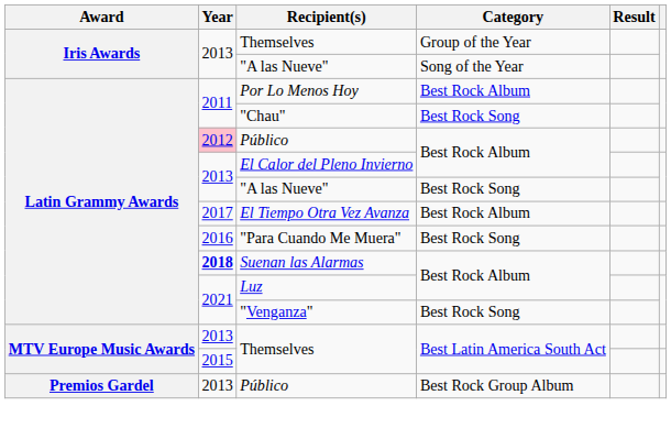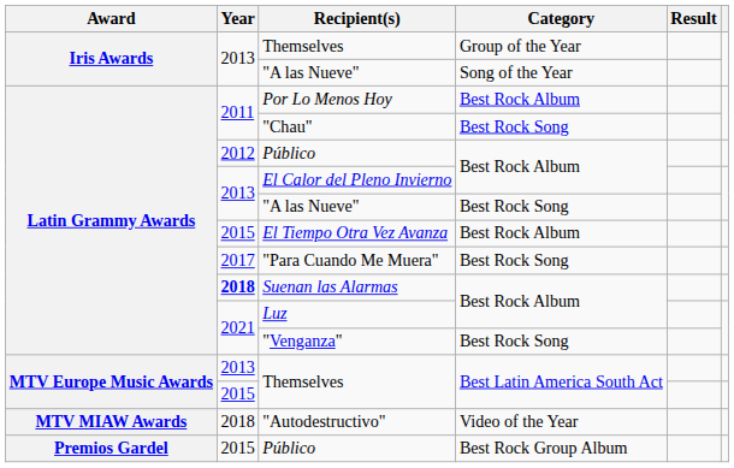 <table class="wikitable sortable plainrowheaders">
 <tr>
 <th scope="col">Award</th>
 <th scope="col">Year</th>
 <th scope="col">Recipient(s)</th>
 <th scope="col">Category</th>
 <th scope="col">Result</th>
 <th scope="col" class="unsortable"></th>
 </tr>
 <tr>
 <th scope="row" rowspan="2"><a href='#'>Iris Awards</a></th>
 <td rowspan="2">2013</td>
 <td>Themselves</td>
 <td>Group of the Year</td>
 <td></td>
 <td rowspan="2"></td>
 </tr>
 <tr>
 <td>"A las Nueve"</td>
 <td>Song of the Year</td>
 <td></td>
 </tr>
 <tr>
 <th scope="row" rowspan="10"><a href='#'>Latin Grammy Awards</a></th>
 <td rowspan="2"><a href='#'>2011</a></td>
 <td><em>Por Lo Menos Hoy</em></td>
 <td><a href='#'>Best Rock Album</a></td>
 <td></td>
 <td rowspan="2"></td>
 </tr>
 <tr>
 <td>"Chau"</td>
 <td><a href='#'>Best Rock Song</a></td>
 <td></td>
 </tr>
 <tr>
-<td style="background: pink;"><a href='#'>2012</a></td>
+<td><a href='#'>2012</a></td>
 <td><em>Público</em></td>
 <td rowspan="2">Best Rock Album</td>
 <td></td>
 <td></td>
 </tr>
 <tr>
 <td rowspan="2"><a href='#'>2013</a></td>
 <td><em><a href='#'>El Calor del Pleno Invierno</a></em></td>
 <td></td>
 <td rowspan="2"></td>
 </tr>
 <tr>
 <td>"A las Nueve"</td>
 <td>Best Rock Song</td>
 <td></td>
 </tr>
 <tr>
-<td><a href='#'>2017</a></td>
+<td><a href='#'>2015</a></td>
 <td><em><a href='#'>El Tiempo Otra Vez Avanza</a></em></td>
 <td>Best Rock Album</td>
 <td></td>
 <td></td>
 </tr>
 <tr>
-<td><a href='#'>2016</a></td>
+<td><a href='#'>2017</a></td>
 <td>"Para Cuando Me Muera"</td>
 <td>Best Rock Song</td>
 <td></td>
 <td></td>
 </tr>
 <tr>
 <td><strong><a href='#'>2018</a></strong></td>
 <td><em><a href='#'>Suenan las Alarmas</a></em></td>
 <td rowspan="2">Best Rock Album</td>
 <td></td>
 <td></td>
 </tr>
 <tr>
 <td rowspan="2"><a href='#'>2021</a></td>
 <td><em><a href='#'>Luz</a></em></td>
 <td></td>
 <td rowspan="2"></td>
 </tr>
 <tr>
 <td>"<a href='#'>Venganza</a>"</td>
 <td>Best Rock Song</td>
 <td></td>
 </tr>
 <tr>
 <th scope="row" rowspan="2"><a href='#'>MTV Europe Music Awards</a></th>
 <td><a href='#'>2013</a></td>
 <td rowspan="2">Themselves</td>
 <td rowspan="2"><a href='#'>Best Latin America South Act</a></td>
 <td></td>
 <td></td>
 </tr>
 <tr>
 <td><a href='#'>2015</a></td>
 <td></td>
 <td></td>
 </tr>
 <tr>
+<th scope="row" rowspan="1"><a href='#'>MTV MIAW Awards</a></th>
+<td>2018</td>
+<td>"Autodestructivo"</td>
+<td>Video of the Year</td>
+<td></td>
+<td></td>
+</tr>
+<tr>
 <th scope="row" rowspan="1"><a href='#'>Premios Gardel</a></th>
-<td>2013</td>
+<td>2015</td>
 <td><em>Público</em></td>
 <td>Best Rock Group Album</td>
 <td></td>
 <td></td>
 </tr>
 </table>
